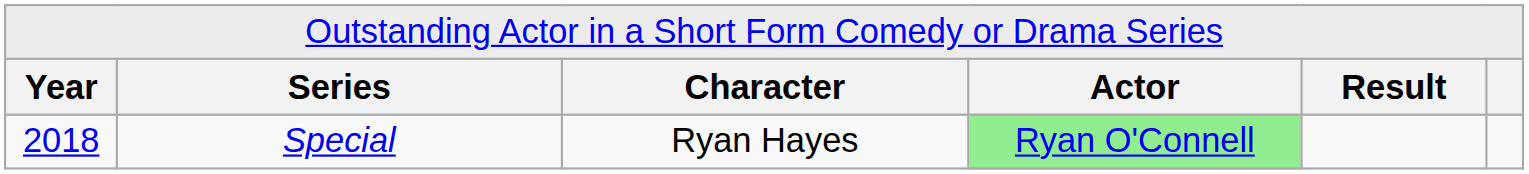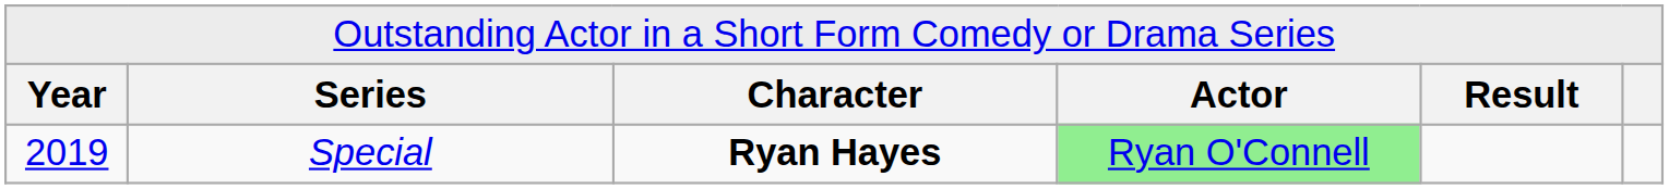 <table class="wikitable plainrowheaders" style="font-size: 100%" width=80%>
 <tr>
 <td style="background: #ececec; color:grey; text-align:center;" colspan="10"><a href='#'>Outstanding Actor in a Short Form Comedy or Drama Series</a></td>
 </tr>
 <tr>
 <th width="6%">Year</th>
 <th width="24%">Series</th>
 <th width="22%">Character</th>
 <th width="18%">Actor</th>
 <th width="10%">Result</th>
 <th width="2%"></th>
 </tr>
 <tr>
-<td style="text-align:center;"><a href='#'>2018</a></td>
+<td style="text-align:center;"><a href='#'>2019</a></td>
 <td style="text-align:center;"><em><a href='#'>Special</a></em></td>
-<td style="text-align:center;">Ryan Hayes</td>
+<td style="text-align:center;"><strong>Ryan Hayes</strong></td>
 <td style="background: lightgreen; text-align:center;"><a href='#'>Ryan O'Connell</a></td>
 <td></td>
 <td style="text-align:center;"></td>
 </tr>
 </table>
